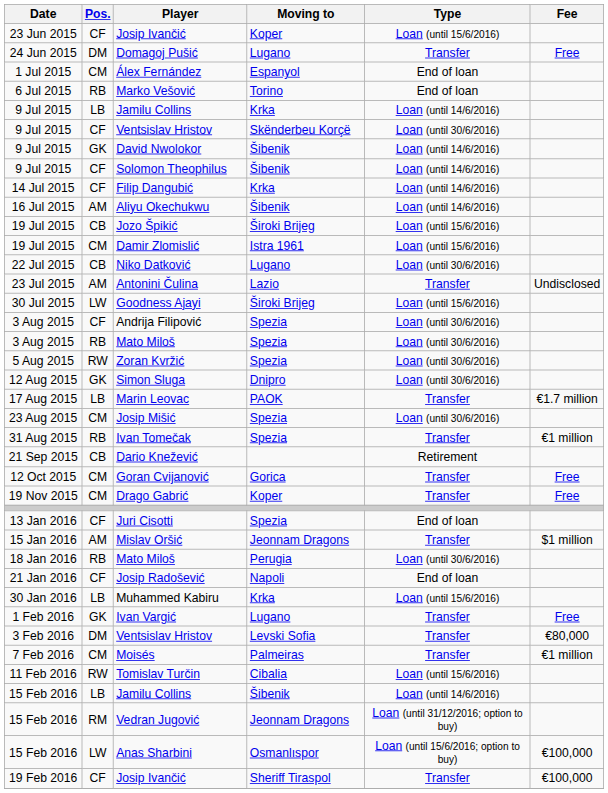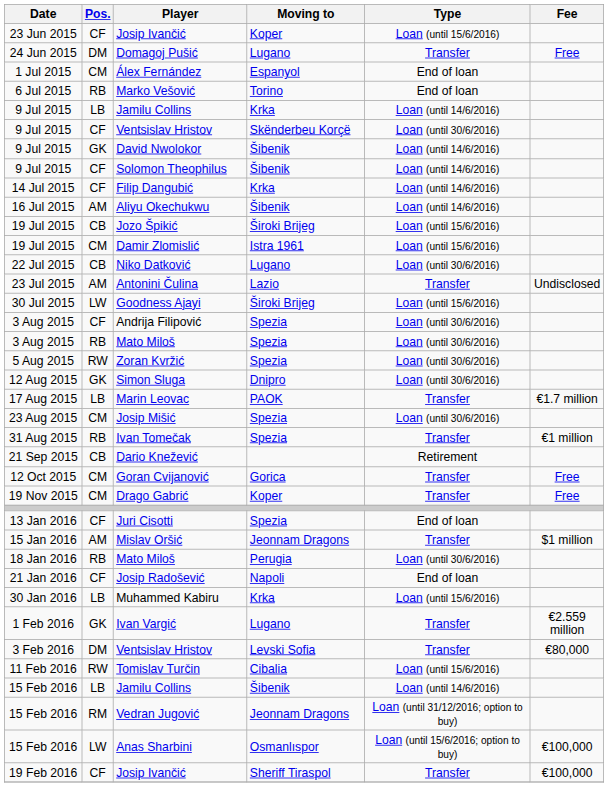 <table class="wikitable" style="font-size: 95%; text-align: center;">
 <tr>
 <th width=90>Date</th>
 <th width=30><a href='#'>Pos.</a></th>
 <th width=160>Player</th>
 <th width=140>Moving to</th>
 <th width=200>Type</th>
 <th width=85>Fee</th>
 </tr>
 <tr>
 <td>23 Jun 2015</td>
 <td>CF</td>
 <td style="text-align:left;"> <a href='#'>Josip Ivančić</a></td>
 <td style="text-align:left;"> <a href='#'>Koper</a></td>
 <td><a href='#'>Loan</a> <small>(until 15/6/2016)</small></td>
 <td></td>
 </tr>
 <tr>
 <td>24 Jun 2015</td>
 <td>DM</td>
 <td style="text-align:left;"> <a href='#'>Domagoj Pušić</a></td>
 <td style="text-align:left;"> <a href='#'>Lugano</a></td>
 <td><a href='#'>Transfer</a></td>
 <td><a href='#'>Free</a></td>
 </tr>
 <tr>
 <td>1 Jul 2015</td>
 <td>CM</td>
 <td style="text-align:left;"> <a href='#'>Álex Fernández</a></td>
 <td style="text-align:left;"> <a href='#'>Espanyol</a></td>
 <td>End of loan</td>
 <td></td>
 </tr>
 <tr>
 <td>6 Jul 2015</td>
 <td>RB</td>
 <td style="text-align:left;"> <a href='#'>Marko Vešović</a></td>
 <td style="text-align:left;"> <a href='#'>Torino</a></td>
 <td>End of loan</td>
 <td></td>
 </tr>
 <tr>
 <td>9 Jul 2015</td>
 <td>LB</td>
 <td style="text-align:left;"> <a href='#'>Jamilu Collins</a></td>
 <td style="text-align:left;"> <a href='#'>Krka</a></td>
 <td><a href='#'>Loan</a> <small>(until 14/6/2016)</small></td>
 <td></td>
 </tr>
 <tr>
 <td>9 Jul 2015</td>
 <td>CF</td>
 <td style="text-align:left;"> <a href='#'>Ventsislav Hristov</a></td>
 <td style="text-align:left;"> <a href='#'>Skënderbeu Korçë</a></td>
 <td><a href='#'>Loan</a> <small>(until 30/6/2016)</small></td>
 <td></td>
 </tr>
 <tr>
 <td>9 Jul 2015</td>
 <td>GK</td>
 <td style="text-align:left;"> <a href='#'>David Nwolokor</a></td>
 <td style="text-align:left;"> <a href='#'>Šibenik</a></td>
 <td><a href='#'>Loan</a> <small>(until 14/6/2016)</small></td>
 <td></td>
 </tr>
 <tr>
 <td>9 Jul 2015</td>
 <td>CF</td>
 <td style="text-align:left;"> <a href='#'>Solomon Theophilus</a></td>
 <td style="text-align:left;"> <a href='#'>Šibenik</a></td>
 <td><a href='#'>Loan</a> <small>(until 14/6/2016)</small></td>
 <td></td>
 </tr>
 <tr>
 <td>14 Jul 2015</td>
 <td>CF</td>
 <td style="text-align:left;"> <a href='#'>Filip Dangubić</a></td>
 <td style="text-align:left;"> <a href='#'>Krka</a></td>
 <td><a href='#'>Loan</a> <small>(until 14/6/2016)</small></td>
 <td></td>
 </tr>
 <tr>
 <td>16 Jul 2015</td>
 <td>AM</td>
 <td style="text-align:left;"> <a href='#'>Aliyu Okechukwu</a></td>
 <td style="text-align:left;"> <a href='#'>Šibenik</a></td>
 <td><a href='#'>Loan</a> <small>(until 14/6/2016)</small></td>
 <td></td>
 </tr>
 <tr>
 <td>19 Jul 2015</td>
 <td>CB</td>
 <td style="text-align:left;"> <a href='#'>Jozo Špikić</a></td>
 <td style="text-align:left;"> <a href='#'>Široki Brijeg</a></td>
 <td><a href='#'>Loan</a> <small>(until 15/6/2016)</small></td>
 <td></td>
 </tr>
 <tr>
 <td>19 Jul 2015</td>
 <td>CM</td>
 <td style="text-align:left;"> <a href='#'>Damir Zlomislić</a></td>
 <td style="text-align:left;"> <a href='#'>Istra 1961</a></td>
 <td><a href='#'>Loan</a> <small>(until 15/6/2016)</small></td>
 <td></td>
 </tr>
 <tr>
 <td>22 Jul 2015</td>
 <td>CB</td>
 <td style="text-align:left;"> <a href='#'>Niko Datković</a></td>
 <td style="text-align:left;"> <a href='#'>Lugano</a></td>
 <td><a href='#'>Loan</a> <small>(until 30/6/2016)</small></td>
 <td></td>
 </tr>
 <tr>
 <td>23 Jul 2015</td>
 <td>AM</td>
 <td style="text-align:left;"> <a href='#'>Antonini Čulina</a></td>
 <td style="text-align:left;"> <a href='#'>Lazio</a></td>
 <td><a href='#'>Transfer</a></td>
 <td>Undisclosed</td>
 </tr>
 <tr>
 <td>30 Jul 2015</td>
 <td>LW</td>
 <td style="text-align:left;"> <a href='#'>Goodness Ajayi</a></td>
 <td style="text-align:left;"> <a href='#'>Široki Brijeg</a></td>
 <td><a href='#'>Loan</a> <small>(until 15/6/2016)</small></td>
 <td></td>
 </tr>
 <tr>
 <td>3 Aug 2015</td>
 <td>CF</td>
 <td style="text-align:left;"> Andrija Filipović</td>
 <td style="text-align:left;"> <a href='#'>Spezia</a></td>
 <td><a href='#'>Loan</a> <small>(until 30/6/2016)</small></td>
 <td></td>
 </tr>
 <tr>
 <td>3 Aug 2015</td>
 <td>RB</td>
 <td style="text-align:left;"> <a href='#'>Mato Miloš</a></td>
 <td style="text-align:left;"> <a href='#'>Spezia</a></td>
 <td><a href='#'>Loan</a> <small>(until 30/6/2016)</small></td>
 <td></td>
 </tr>
 <tr>
 <td>5 Aug 2015</td>
 <td>RW</td>
 <td style="text-align:left;"> <a href='#'>Zoran Kvržić</a></td>
 <td style="text-align:left;"> <a href='#'>Spezia</a></td>
 <td><a href='#'>Loan</a> <small>(until 30/6/2016)</small></td>
 <td></td>
 </tr>
 <tr>
 <td>12 Aug 2015</td>
 <td>GK</td>
 <td style="text-align:left;"> <a href='#'>Simon Sluga</a></td>
 <td style="text-align:left;"> <a href='#'>Dnipro</a></td>
 <td><a href='#'>Loan</a> <small>(until 30/6/2016)</small></td>
 <td></td>
 </tr>
 <tr>
 <td>17 Aug 2015</td>
 <td>LB</td>
 <td style="text-align:left;"> <a href='#'>Marin Leovac</a></td>
 <td style="text-align:left;"> <a href='#'>PAOK</a></td>
 <td><a href='#'>Transfer</a></td>
 <td>€1.7 million</td>
 </tr>
 <tr>
 <td>23 Aug 2015</td>
 <td>CM</td>
 <td style="text-align:left;"> <a href='#'>Josip Mišić</a></td>
 <td style="text-align:left;"> <a href='#'>Spezia</a></td>
 <td><a href='#'>Loan</a> <small>(until 30/6/2016)</small></td>
 <td></td>
 </tr>
 <tr>
 <td>31 Aug 2015</td>
 <td>RB</td>
 <td style="text-align:left;"> <a href='#'>Ivan Tomečak</a></td>
 <td style="text-align:left;"> <a href='#'>Spezia</a></td>
 <td><a href='#'>Transfer</a></td>
 <td>€1 million</td>
 </tr>
 <tr>
 <td>21 Sep 2015</td>
 <td>CB</td>
 <td style="text-align:left;"> <a href='#'>Dario Knežević</a></td>
 <td></td>
 <td>Retirement</td>
 <td></td>
 </tr>
 <tr>
 <td>12 Oct 2015</td>
 <td>CM</td>
 <td style="text-align:left;"> <a href='#'>Goran Cvijanović</a></td>
 <td style="text-align:left;"> <a href='#'>Gorica</a></td>
 <td><a href='#'>Transfer</a></td>
 <td><a href='#'>Free</a></td>
 </tr>
 <tr>
 <td>19 Nov 2015</td>
 <td>CM</td>
 <td style="text-align:left;"> <a href='#'>Drago Gabrić</a></td>
 <td style="text-align:left;"> <a href='#'>Koper</a></td>
 <td><a href='#'>Transfer</a></td>
 <td><a href='#'>Free</a></td>
 </tr>
 <tr style="color:#CCCCCC;background-color:#CCCCCC">
 <td colspan="6"></td>
 </tr>
 <tr>
 <td>13 Jan 2016</td>
 <td>CF</td>
 <td style="text-align:left;"> <a href='#'>Juri Cisotti</a></td>
 <td style="text-align:left;"> <a href='#'>Spezia</a></td>
 <td>End of loan</td>
 <td></td>
 </tr>
 <tr>
 <td>15 Jan 2016</td>
 <td>AM</td>
 <td style="text-align:left;"> <a href='#'>Mislav Oršić</a></td>
 <td style="text-align:left;"> <a href='#'>Jeonnam Dragons</a></td>
 <td><a href='#'>Transfer</a></td>
 <td>$1 million</td>
 </tr>
 <tr>
 <td>18 Jan 2016</td>
 <td>RB</td>
 <td style="text-align:left;"> <a href='#'>Mato Miloš</a></td>
 <td style="text-align:left;"> <a href='#'>Perugia</a></td>
 <td><a href='#'>Loan</a> <small>(until 30/6/2016)</small></td>
 <td></td>
 </tr>
 <tr>
 <td>21 Jan 2016</td>
 <td>CF</td>
 <td style="text-align:left;"> <a href='#'>Josip Radošević</a></td>
 <td style="text-align:left;"> <a href='#'>Napoli</a></td>
 <td>End of loan</td>
 <td></td>
 </tr>
 <tr>
 <td>30 Jan 2016</td>
 <td>LB</td>
 <td style="text-align:left;"> Muhammed Kabiru</td>
 <td style="text-align:left;"> <a href='#'>Krka</a></td>
 <td><a href='#'>Loan</a> <small>(until 15/6/2016)</small></td>
 <td></td>
 </tr>
 <tr>
 <td>1 Feb 2016</td>
 <td>GK</td>
 <td style="text-align:left;"> <a href='#'>Ivan Vargić</a></td>
 <td style="text-align:left;"> <a href='#'>Lugano</a></td>
 <td><a href='#'>Transfer</a></td>
-<td><a href='#'>Free</a></td>
+<td>€2.559 million</td>
 </tr>
 <tr>
 <td>3 Feb 2016</td>
 <td>DM</td>
 <td style="text-align:left;"> <a href='#'>Ventsislav Hristov</a></td>
 <td style="text-align:left;"> <a href='#'>Levski Sofia</a></td>
 <td><a href='#'>Transfer</a></td>
 <td>€80,000</td>
-</tr>
-<tr>
-<td>7 Feb 2016</td>
-<td>CM</td>
-<td style="text-align:left;"> <a href='#'>Moisés</a></td>
-<td style="text-align:left;"> <a href='#'>Palmeiras</a></td>
-<td><a href='#'>Transfer</a></td>
-<td>€1 million</td>
 </tr>
 <tr>
 <td>11 Feb 2016</td>
 <td>RW</td>
 <td style="text-align:left;"> <a href='#'>Tomislav Turčin</a></td>
 <td style="text-align:left;"> <a href='#'>Cibalia</a></td>
 <td><a href='#'>Loan</a> <small>(until 15/6/2016)</small></td>
 <td></td>
 </tr>
 <tr>
 <td>15 Feb 2016</td>
 <td>LB</td>
 <td style="text-align:left;"> <a href='#'>Jamilu Collins</a></td>
 <td style="text-align:left;"> <a href='#'>Šibenik</a></td>
 <td><a href='#'>Loan</a> <small>(until 14/6/2016)</small></td>
 <td></td>
 </tr>
 <tr>
 <td>15 Feb 2016</td>
 <td>RM</td>
 <td style="text-align:left;"> <a href='#'>Vedran Jugović</a></td>
 <td style="text-align:left;"> <a href='#'>Jeonnam Dragons</a></td>
 <td><a href='#'>Loan</a> <small>(until 31/12/2016; option to buy)</small></td>
 <td></td>
 </tr>
 <tr>
 <td>15 Feb 2016</td>
 <td>LW</td>
 <td style="text-align:left;"> <a href='#'>Anas Sharbini</a></td>
 <td style="text-align:left;"> <a href='#'>Osmanlıspor</a></td>
 <td><a href='#'>Loan</a> <small>(until 15/6/2016; option to buy)</small></td>
 <td>€100,000</td>
 </tr>
 <tr>
 <td>19 Feb 2016</td>
 <td>CF</td>
 <td style="text-align:left;"> <a href='#'>Josip Ivančić</a></td>
 <td style="text-align:left;"> <a href='#'>Sheriff Tiraspol</a></td>
 <td><a href='#'>Transfer</a></td>
 <td>€100,000</td>
 </tr>
 <tr>
 </tr>
 </table>
